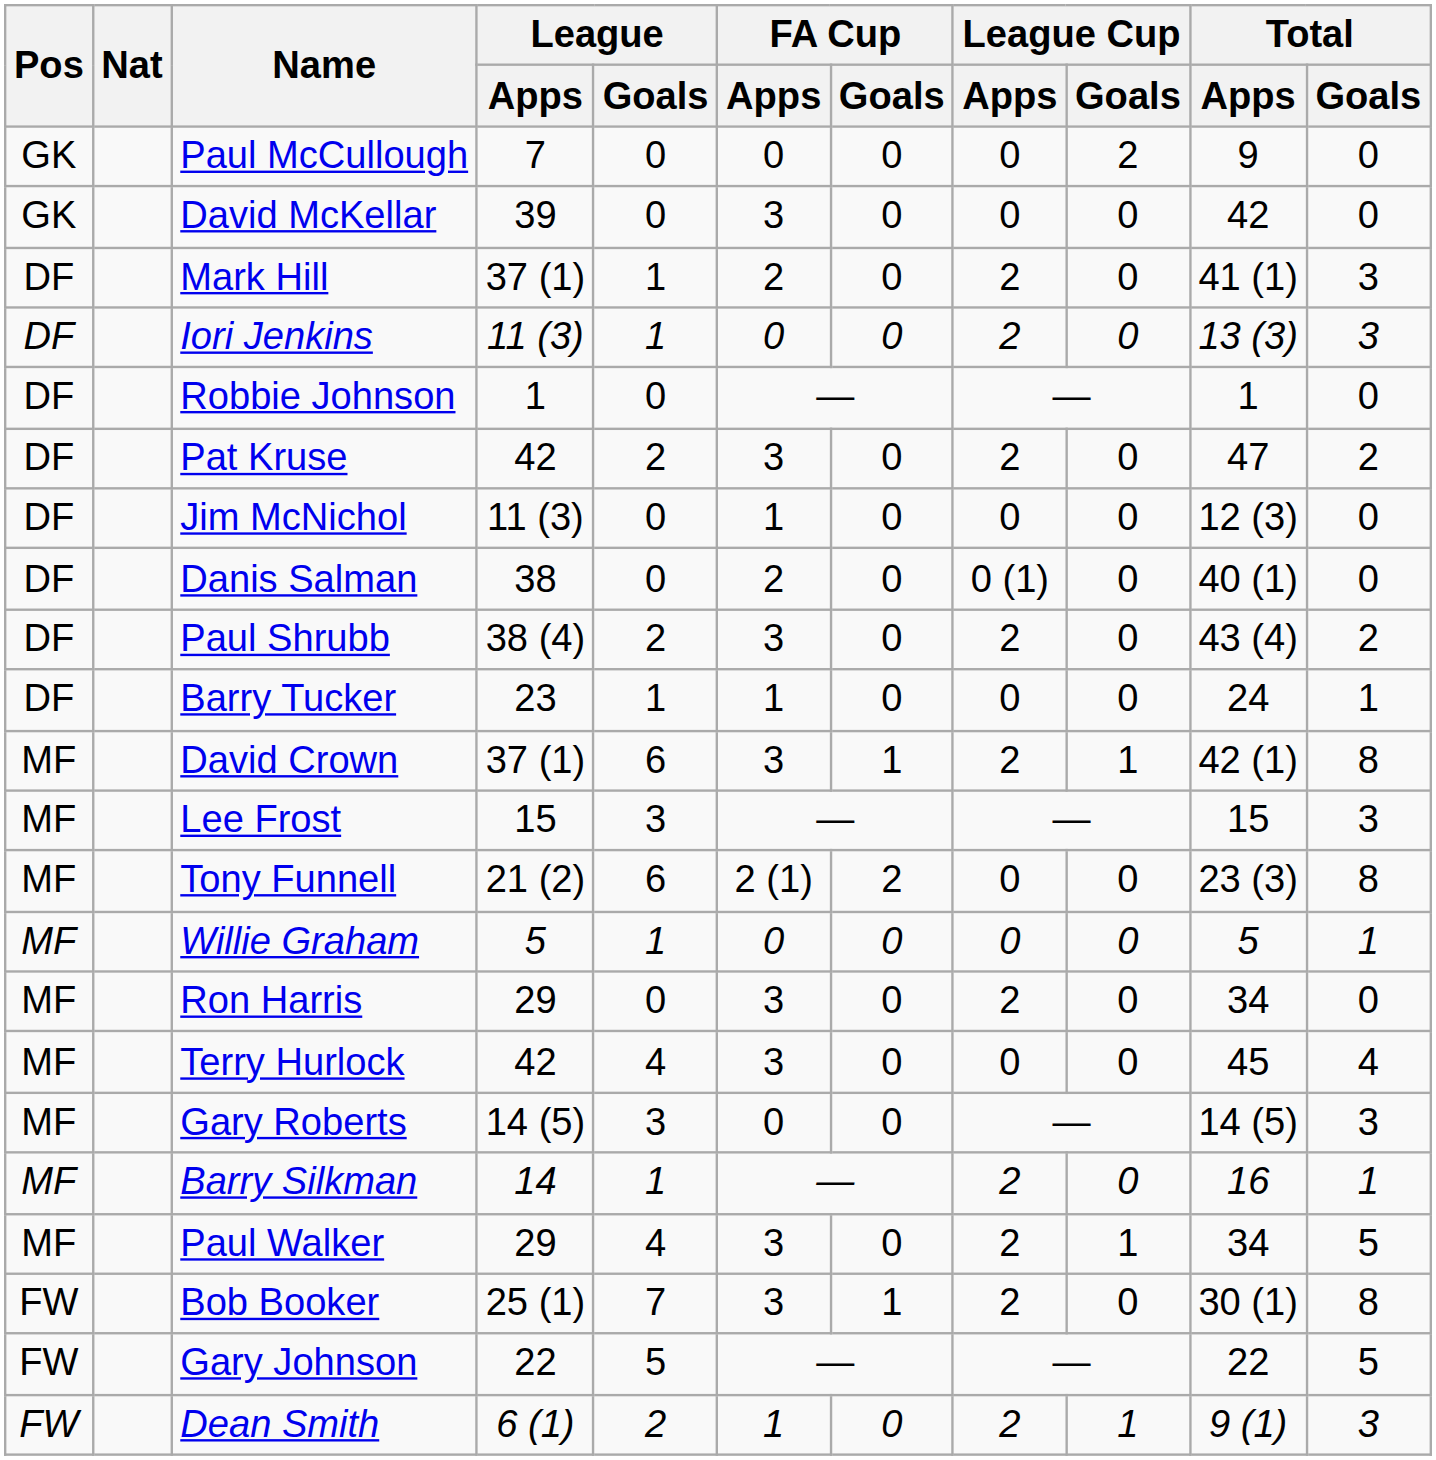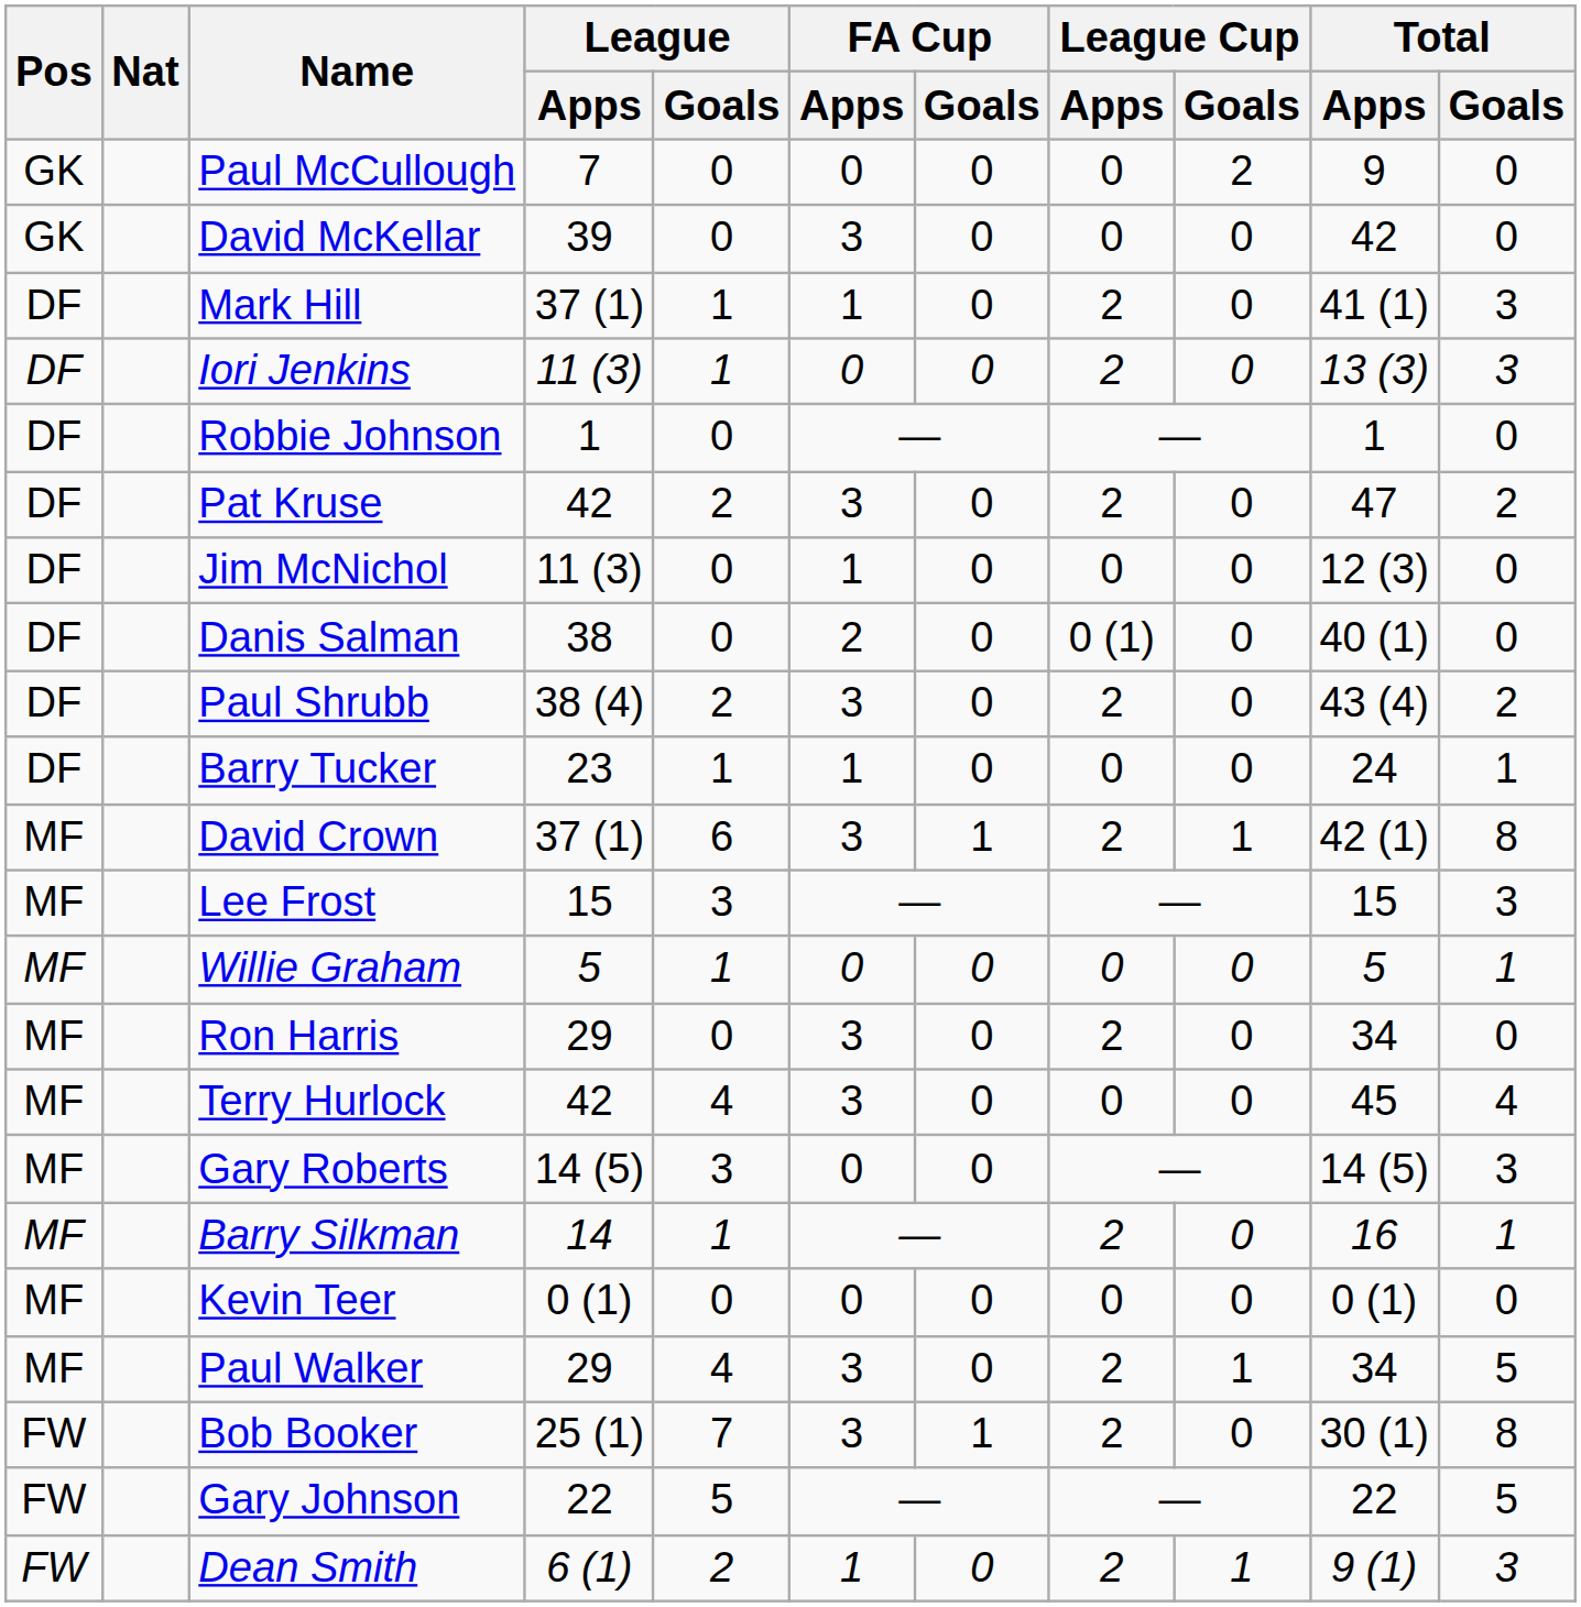 <table class="wikitable" style="text-align:center">
 <tr>
 <th rowspan="2">Pos</th>
 <th rowspan="2">Nat</th>
 <th rowspan="2">Name</th>
 <th colspan="2" style="width:85px;">League</th>
 <th colspan="2" style="width:85px;">FA Cup</th>
 <th colspan="2">League Cup</th>
 <th colspan="2" style="width:85px;">Total</th>
 </tr>
 <tr>
 <th>Apps</th>
 <th>Goals</th>
 <th>Apps</th>
 <th>Goals</th>
 <th>Apps</th>
 <th>Goals</th>
 <th>Apps</th>
 <th>Goals</th>
 </tr>
 <tr>
 <td>GK</td>
 <td></td>
 <td style="text-align:left;"><a href='#'>Paul McCullough</a></td>
 <td>7</td>
 <td>0</td>
 <td>0</td>
 <td>0</td>
 <td>0</td>
 <td>2</td>
 <td>9</td>
 <td>0</td>
 </tr>
 <tr>
 <td>GK</td>
 <td></td>
 <td style="text-align:left;"><a href='#'>David McKellar</a></td>
 <td>39</td>
 <td>0</td>
 <td>3</td>
 <td>0</td>
 <td>0</td>
 <td>0</td>
 <td>42</td>
 <td>0</td>
 </tr>
 <tr>
 <td>DF</td>
 <td></td>
 <td style="text-align:left;"><a href='#'>Mark Hill</a></td>
 <td>37 (1)</td>
 <td>1</td>
-<td>2</td>
+<td>1</td>
 <td>0</td>
 <td>2</td>
 <td>0</td>
 <td>41 (1)</td>
 <td>3</td>
 </tr>
 <tr>
 <td><em>DF</em></td>
 <td><em></em></td>
 <td style="text-align:left;"><em><a href='#'>Iori Jenkins</a></em></td>
 <td><em>11 (3)</em></td>
 <td><em>1</em></td>
 <td><em>0</em></td>
 <td><em>0</em></td>
 <td><em>2</em></td>
 <td><em>0</em></td>
 <td><em>13 (3)</em></td>
 <td><em>3</em></td>
 </tr>
 <tr>
 <td>DF</td>
 <td></td>
 <td style="text-align:left;"><a href='#'>Robbie Johnson</a></td>
 <td>1</td>
 <td>0</td>
 <td colspan="2">—</td>
 <td colspan="2">—</td>
 <td>1</td>
 <td>0</td>
 </tr>
 <tr>
 <td>DF</td>
 <td></td>
 <td style="text-align:left;"><a href='#'>Pat Kruse</a></td>
 <td>42</td>
 <td>2</td>
 <td>3</td>
 <td>0</td>
 <td>2</td>
 <td>0</td>
 <td>47</td>
 <td>2</td>
 </tr>
 <tr>
 <td>DF</td>
 <td></td>
 <td style="text-align:left;"><a href='#'>Jim McNichol</a></td>
 <td>11 (3)</td>
 <td>0</td>
 <td>1</td>
 <td>0</td>
 <td>0</td>
 <td>0</td>
 <td>12 (3)</td>
 <td>0</td>
 </tr>
 <tr>
 <td>DF</td>
 <td></td>
 <td style="text-align:left;"><a href='#'>Danis Salman</a></td>
 <td>38</td>
 <td>0</td>
 <td>2</td>
 <td>0</td>
 <td>0 (1)</td>
 <td>0</td>
 <td>40 (1)</td>
 <td>0</td>
 </tr>
 <tr>
 <td>DF</td>
 <td></td>
 <td style="text-align:left;"><a href='#'>Paul Shrubb</a></td>
 <td>38 (4)</td>
 <td>2</td>
 <td>3</td>
 <td>0</td>
 <td>2</td>
 <td>0</td>
 <td>43 (4)</td>
 <td>2</td>
 </tr>
 <tr>
 <td>DF</td>
 <td></td>
 <td style="text-align:left;"><a href='#'>Barry Tucker</a></td>
 <td>23</td>
 <td>1</td>
 <td>1</td>
 <td>0</td>
 <td>0</td>
 <td>0</td>
 <td>24</td>
 <td>1</td>
 </tr>
 <tr>
 <td>MF</td>
 <td></td>
 <td style="text-align:left;"><a href='#'>David Crown</a></td>
 <td>37 (1)</td>
 <td>6</td>
 <td>3</td>
 <td>1</td>
 <td>2</td>
 <td>1</td>
 <td>42 (1)</td>
 <td>8</td>
 </tr>
 <tr>
 <td>MF</td>
 <td></td>
 <td style="text-align:left;"><a href='#'>Lee Frost</a></td>
 <td>15</td>
 <td>3</td>
 <td colspan="2">—</td>
 <td colspan="2">—</td>
 <td>15</td>
 <td>3</td>
 </tr>
 <tr>
-<td>MF</td>
-<td></td>
-<td style="text-align:left;"><a href='#'>Tony Funnell</a></td>
-<td>21 (2)</td>
-<td>6</td>
-<td>2 (1)</td>
-<td>2</td>
-<td>0</td>
-<td>0</td>
-<td>23 (3)</td>
-<td>8</td>
-</tr>
-<tr>
 <td><em>MF</em></td>
 <td><em></em></td>
 <td style="text-align:left;"><a href='#'><em>Willie Graham</em></a></td>
 <td><em>5</em></td>
 <td><em>1</em></td>
 <td><em>0</em></td>
 <td><em>0</em></td>
 <td><em>0</em></td>
 <td><em>0</em></td>
 <td><em>5</em></td>
 <td><em>1</em></td>
 </tr>
 <tr>
 <td>MF</td>
 <td></td>
 <td style="text-align:left;"><a href='#'>Ron Harris</a></td>
 <td>29</td>
 <td>0</td>
 <td>3</td>
 <td>0</td>
 <td>2</td>
 <td>0</td>
 <td>34</td>
 <td>0</td>
 </tr>
 <tr>
 <td>MF</td>
 <td></td>
 <td style="text-align:left;"><a href='#'>Terry Hurlock</a></td>
 <td>42</td>
 <td>4</td>
 <td>3</td>
 <td>0</td>
 <td>0</td>
 <td>0</td>
 <td>45</td>
 <td>4</td>
 </tr>
 <tr>
 <td>MF</td>
 <td></td>
 <td style="text-align:left;"><a href='#'>Gary Roberts</a></td>
 <td>14 (5)</td>
 <td>3</td>
 <td>0</td>
 <td>0</td>
 <td colspan="2">—</td>
 <td>14 (5)</td>
 <td>3</td>
 </tr>
 <tr>
 <td><em>MF</em></td>
 <td><em></em></td>
 <td style="text-align:left;"><em><a href='#'>Barry Silkman</a></em></td>
 <td><em>14</em></td>
 <td><em>1</em></td>
 <td colspan="2"><em>—</em></td>
 <td><em>2</em></td>
 <td><em>0</em></td>
 <td><em>16</em></td>
 <td><em>1</em></td>
 </tr>
 <tr>
 <td>MF</td>
 <td></td>
+<td style="text-align:left;"><a href='#'>Kevin Teer</a></td>
+<td>0 (1)</td>
+<td>0</td>
+<td>0</td>
+<td>0</td>
+<td>0</td>
+<td>0</td>
+<td>0 (1)</td>
+<td>0</td>
+</tr>
+<tr>
+<td>MF</td>
+<td></td>
 <td style="text-align:left;"><a href='#'>Paul Walker</a></td>
 <td>29</td>
 <td>4</td>
 <td>3</td>
 <td>0</td>
 <td>2</td>
 <td>1</td>
 <td>34</td>
 <td>5</td>
 </tr>
 <tr>
 <td>FW</td>
 <td></td>
 <td style="text-align:left;"><a href='#'>Bob Booker</a></td>
 <td>25 (1)</td>
 <td>7</td>
 <td>3</td>
 <td>1</td>
 <td>2</td>
 <td>0</td>
 <td>30 (1)</td>
 <td>8</td>
 </tr>
 <tr>
 <td>FW</td>
 <td></td>
 <td style="text-align:left;"><a href='#'>Gary Johnson</a></td>
 <td>22</td>
 <td>5</td>
 <td colspan="2">—</td>
 <td colspan="2">—</td>
 <td>22</td>
 <td>5</td>
 </tr>
 <tr>
 <td><em>FW</em></td>
 <td><em></em></td>
 <td style="text-align:left;"><a href='#'><em>Dean Smith</em></a></td>
 <td><em>6 (1)</em></td>
 <td><em>2</em></td>
 <td><em>1</em></td>
 <td><em>0</em></td>
 <td><em>2</em></td>
 <td><em>1</em></td>
 <td><em>9 (1)</em></td>
 <td><em>3</em></td>
 </tr>
 </table>
